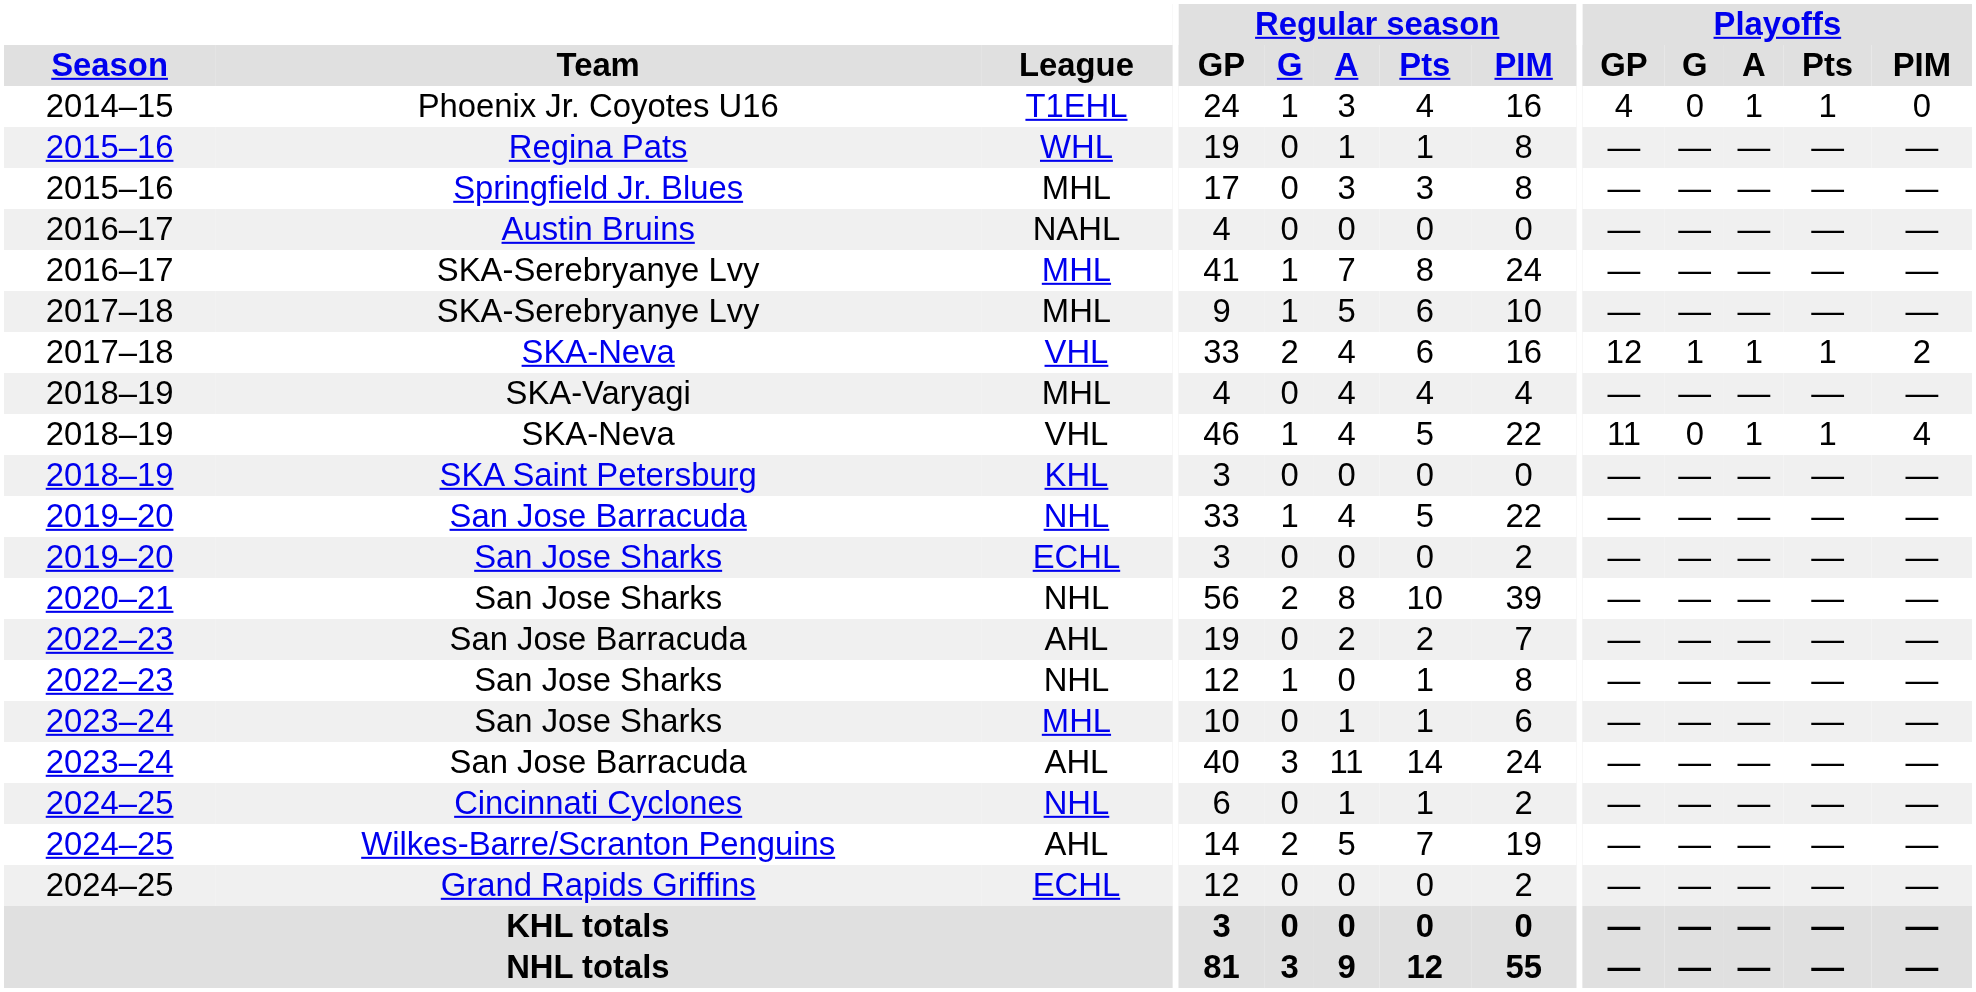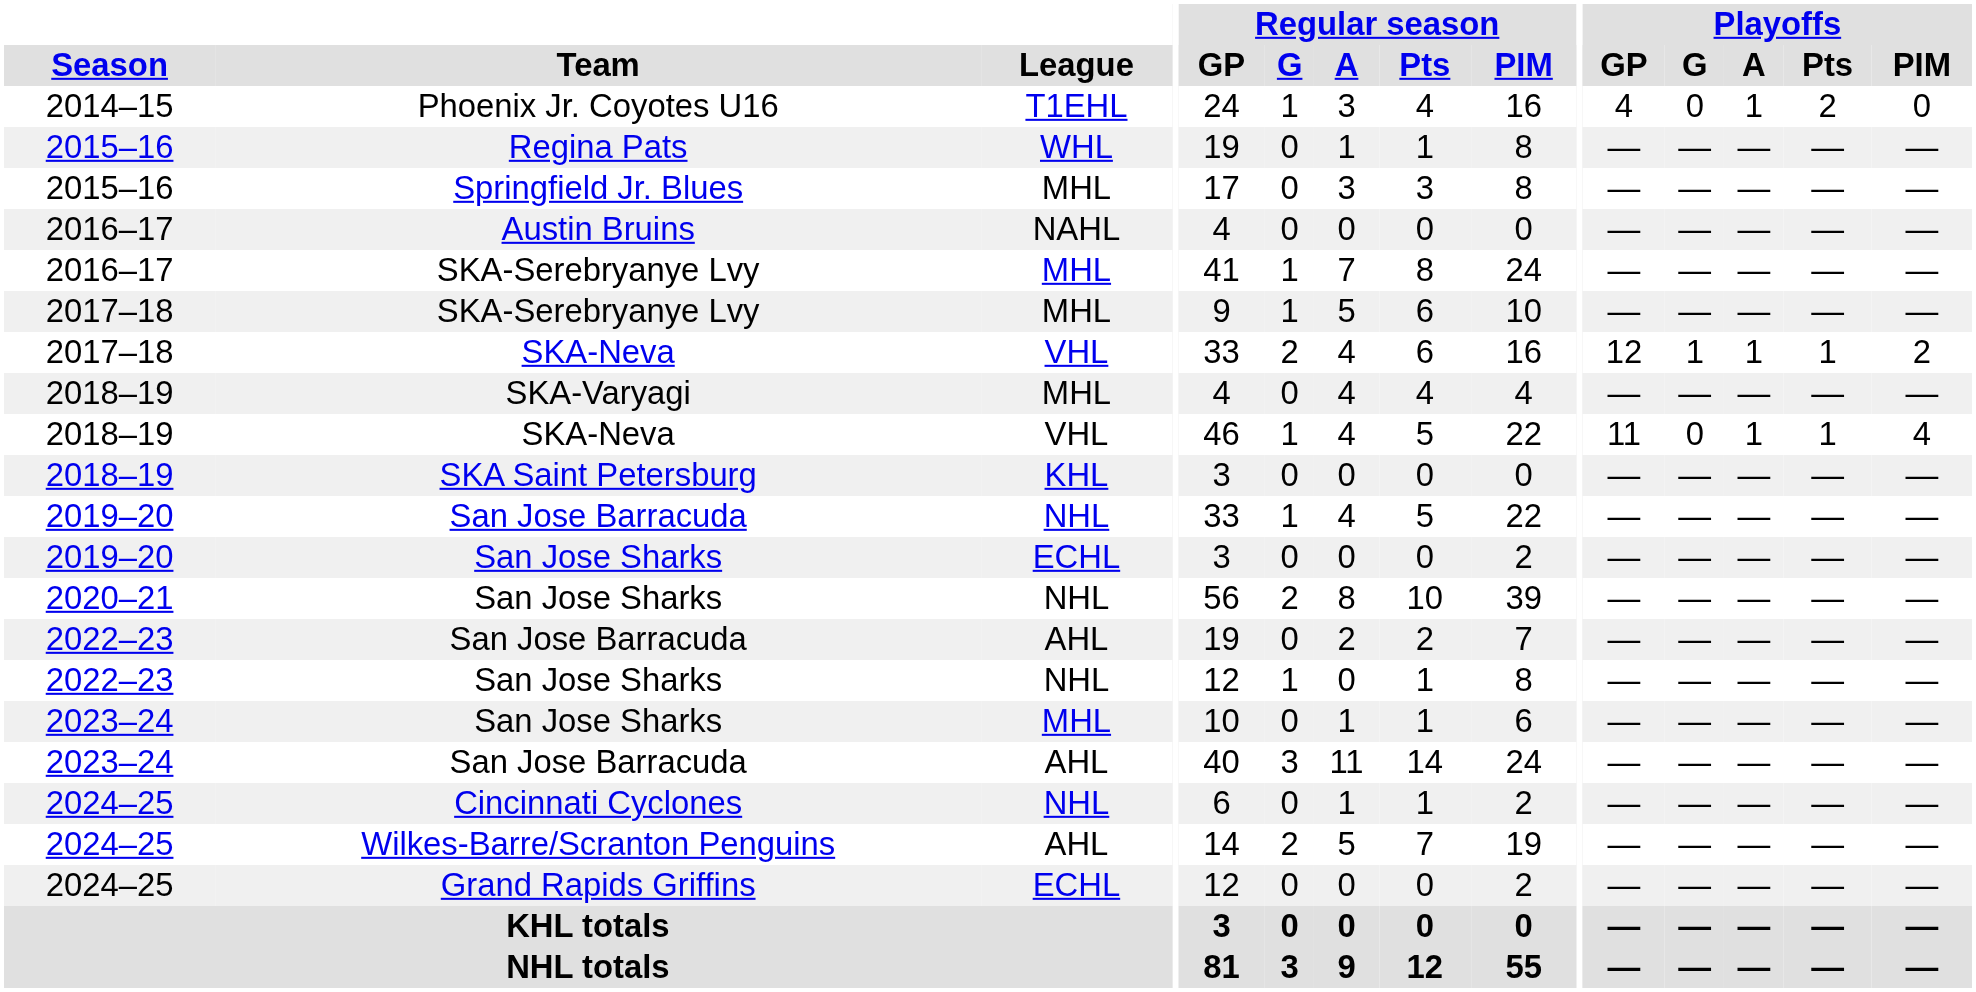 <table border="0" cellpadding="1" cellspacing="0" style="text-align:center; width:60em">
 <tr bgcolor="#e0e0e0">
 <th colspan="3" bgcolor="#ffffff"></th>
 <th rowspan="99" bgcolor="#ffffff"></th>
 <th colspan="5"><a href='#'>Regular season</a></th>
 <th rowspan="99" bgcolor="#ffffff"></th>
 <th colspan="5"><a href='#'>Playoffs</a></th>
 </tr>
 <tr bgcolor="#e0e0e0">
 <th><a href='#'>Season</a></th>
 <th>Team</th>
 <th>League</th>
 <th>GP</th>
 <th><a href='#'>G</a></th>
 <th><a href='#'>A</a></th>
 <th><a href='#'>Pts</a></th>
 <th><a href='#'>PIM</a></th>
 <th>GP</th>
 <th>G</th>
 <th>A</th>
 <th>Pts</th>
 <th>PIM</th>
 </tr>
 <tr>
 <td>2014–15</td>
 <td>Phoenix Jr. Coyotes U16</td>
 <td><a href='#'>T1EHL</a></td>
 <td>24</td>
 <td>1</td>
 <td>3</td>
 <td>4</td>
 <td>16</td>
 <td>4</td>
 <td>0</td>
 <td>1</td>
-<td>1</td>
+<td>2</td>
 <td>0</td>
 </tr>
 <tr bgcolor="#f0f0f0">
 <td><a href='#'>2015–16</a></td>
 <td><a href='#'>Regina Pats</a></td>
 <td><a href='#'>WHL</a></td>
 <td>19</td>
 <td>0</td>
 <td>1</td>
 <td>1</td>
 <td>8</td>
 <td>—</td>
 <td>—</td>
 <td>—</td>
 <td>—</td>
 <td>—</td>
 </tr>
 <tr>
 <td>2015–16</td>
 <td><a href='#'>Springfield Jr. Blues</a></td>
 <td>MHL</td>
 <td>17</td>
 <td>0</td>
 <td>3</td>
 <td>3</td>
 <td>8</td>
 <td>—</td>
 <td>—</td>
 <td>—</td>
 <td>—</td>
 <td>—</td>
 </tr>
 <tr bgcolor="#f0f0f0">
 <td>2016–17</td>
 <td><a href='#'>Austin Bruins</a></td>
 <td>NAHL</td>
 <td>4</td>
 <td>0</td>
 <td>0</td>
 <td>0</td>
 <td>0</td>
 <td>—</td>
 <td>—</td>
 <td>—</td>
 <td>—</td>
 <td>—</td>
 </tr>
 <tr>
 <td>2016–17</td>
 <td>SKA-Serebryanye Lvy</td>
 <td><a href='#'>MHL</a></td>
 <td>41</td>
 <td>1</td>
 <td>7</td>
 <td>8</td>
 <td>24</td>
 <td>—</td>
 <td>—</td>
 <td>—</td>
 <td>—</td>
 <td>—</td>
 </tr>
 <tr bgcolor="#f0f0f0">
 <td>2017–18</td>
 <td>SKA-Serebryanye Lvy</td>
 <td>MHL</td>
 <td>9</td>
 <td>1</td>
 <td>5</td>
 <td>6</td>
 <td>10</td>
 <td>—</td>
 <td>—</td>
 <td>—</td>
 <td>—</td>
 <td>—</td>
 </tr>
 <tr>
 <td>2017–18</td>
 <td><a href='#'>SKA-Neva</a></td>
 <td><a href='#'>VHL</a></td>
 <td>33</td>
 <td>2</td>
 <td>4</td>
 <td>6</td>
 <td>16</td>
 <td>12</td>
 <td>1</td>
 <td>1</td>
 <td>1</td>
 <td>2</td>
 </tr>
 <tr bgcolor="#f0f0f0">
 <td>2018–19</td>
 <td>SKA-Varyagi</td>
 <td>MHL</td>
 <td>4</td>
 <td>0</td>
 <td>4</td>
 <td>4</td>
 <td>4</td>
 <td>—</td>
 <td>—</td>
 <td>—</td>
 <td>—</td>
 <td>—</td>
 </tr>
 <tr>
 <td>2018–19</td>
 <td>SKA-Neva</td>
 <td>VHL</td>
 <td>46</td>
 <td>1</td>
 <td>4</td>
 <td>5</td>
 <td>22</td>
 <td>11</td>
 <td>0</td>
 <td>1</td>
 <td>1</td>
 <td>4</td>
 </tr>
 <tr bgcolor="#f0f0f0">
 <td><a href='#'>2018–19</a></td>
 <td><a href='#'>SKA Saint Petersburg</a></td>
 <td><a href='#'>KHL</a></td>
 <td>3</td>
 <td>0</td>
 <td>0</td>
 <td>0</td>
 <td>0</td>
 <td>—</td>
 <td>—</td>
 <td>—</td>
 <td>—</td>
 <td>—</td>
 </tr>
 <tr>
 <td><a href='#'>2019–20</a></td>
 <td><a href='#'>San Jose Barracuda</a></td>
 <td><a href='#'>NHL</a></td>
 <td>33</td>
 <td>1</td>
 <td>4</td>
 <td>5</td>
 <td>22</td>
 <td>—</td>
 <td>—</td>
 <td>—</td>
 <td>—</td>
 <td>—</td>
 </tr>
 <tr bgcolor="#f0f0f0">
 <td><a href='#'>2019–20</a></td>
 <td><a href='#'>San Jose Sharks</a></td>
 <td><a href='#'>ECHL</a></td>
 <td>3</td>
 <td>0</td>
 <td>0</td>
 <td>0</td>
 <td>2</td>
 <td>—</td>
 <td>—</td>
 <td>—</td>
 <td>—</td>
 <td>—</td>
 </tr>
 <tr>
 <td><a href='#'>2020–21</a></td>
 <td>San Jose Sharks</td>
 <td>NHL</td>
 <td>56</td>
 <td>2</td>
 <td>8</td>
 <td>10</td>
 <td>39</td>
 <td>—</td>
 <td>—</td>
 <td>—</td>
 <td>—</td>
 <td>—</td>
 </tr>
 <tr bgcolor="#f0f0f0">
 <td><a href='#'>2022–23</a></td>
 <td>San Jose Barracuda</td>
 <td>AHL</td>
 <td>19</td>
 <td>0</td>
 <td>2</td>
 <td>2</td>
 <td>7</td>
 <td>—</td>
 <td>—</td>
 <td>—</td>
 <td>—</td>
 <td>—</td>
 </tr>
 <tr>
 <td><a href='#'>2022–23</a></td>
 <td>San Jose Sharks</td>
 <td>NHL</td>
 <td>12</td>
 <td>1</td>
 <td>0</td>
 <td>1</td>
 <td>8</td>
 <td>—</td>
 <td>—</td>
 <td>—</td>
 <td>—</td>
 <td>—</td>
 </tr>
 <tr bgcolor="#f0f0f0">
 <td><a href='#'>2023–24</a></td>
 <td>San Jose Sharks</td>
 <td><a href='#'>MHL</a></td>
 <td>10</td>
 <td>0</td>
 <td>1</td>
 <td>1</td>
 <td>6</td>
 <td>—</td>
 <td>—</td>
 <td>—</td>
 <td>—</td>
 <td>—</td>
 </tr>
 <tr>
 <td><a href='#'>2023–24</a></td>
 <td>San Jose Barracuda</td>
 <td>AHL</td>
 <td>40</td>
 <td>3</td>
 <td>11</td>
 <td>14</td>
 <td>24</td>
 <td>—</td>
 <td>—</td>
 <td>—</td>
 <td>—</td>
 <td>—</td>
 </tr>
 <tr bgcolor="#f0f0f0">
 <td><a href='#'>2024–25</a></td>
 <td><a href='#'>Cincinnati Cyclones</a></td>
 <td><a href='#'>NHL</a></td>
 <td>6</td>
 <td>0</td>
 <td>1</td>
 <td>1</td>
 <td>2</td>
 <td>—</td>
 <td>—</td>
 <td>—</td>
 <td>—</td>
 <td>—</td>
 </tr>
 <tr>
 <td><a href='#'>2024–25</a></td>
 <td><a href='#'>Wilkes-Barre/Scranton Penguins</a></td>
 <td>AHL</td>
 <td>14</td>
 <td>2</td>
 <td>5</td>
 <td>7</td>
 <td>19</td>
 <td>—</td>
 <td>—</td>
 <td>—</td>
 <td>—</td>
 <td>—</td>
 </tr>
 <tr bgcolor="#f0f0f0">
 <td>2024–25</td>
 <td><a href='#'>Grand Rapids Griffins</a></td>
 <td><a href='#'>ECHL</a></td>
 <td>12</td>
 <td>0</td>
 <td>0</td>
 <td>0</td>
 <td>2</td>
 <td>—</td>
 <td>—</td>
 <td>—</td>
 <td>—</td>
 <td>—</td>
 </tr>
 <tr bgcolor="#e0e0e0">
 <th colspan="3">KHL totals</th>
 <th>3</th>
 <th>0</th>
 <th>0</th>
 <th>0</th>
 <th>0</th>
 <th>—</th>
 <th>—</th>
 <th>—</th>
 <th>—</th>
 <th>—</th>
 </tr>
 <tr bgcolor="#e0e0e0">
 <th colspan="3">NHL totals</th>
 <th>81</th>
 <th>3</th>
 <th>9</th>
 <th>12</th>
 <th>55</th>
 <th>—</th>
 <th>—</th>
 <th>—</th>
 <th>—</th>
 <th>—</th>
 </tr>
 </table>
